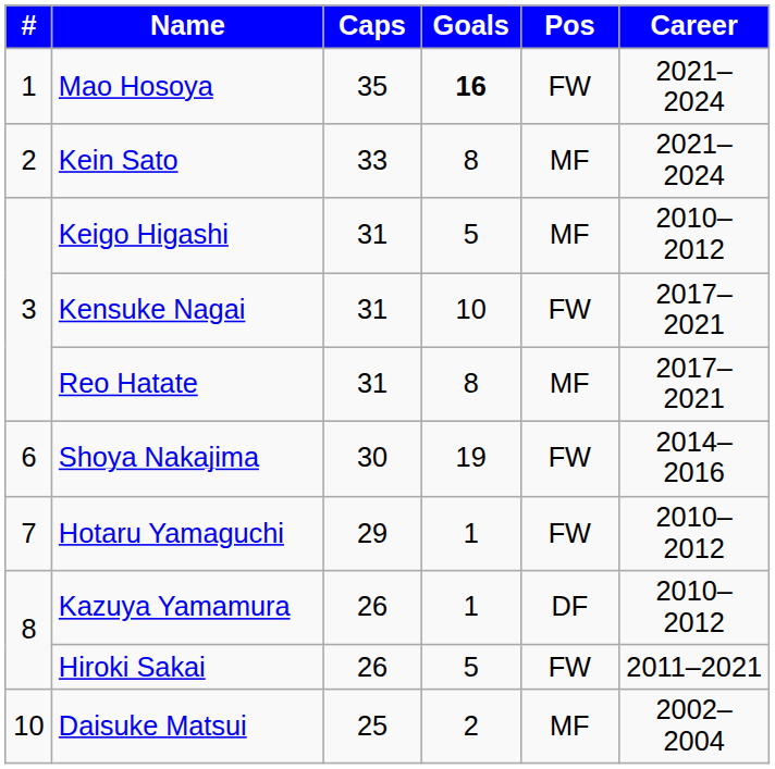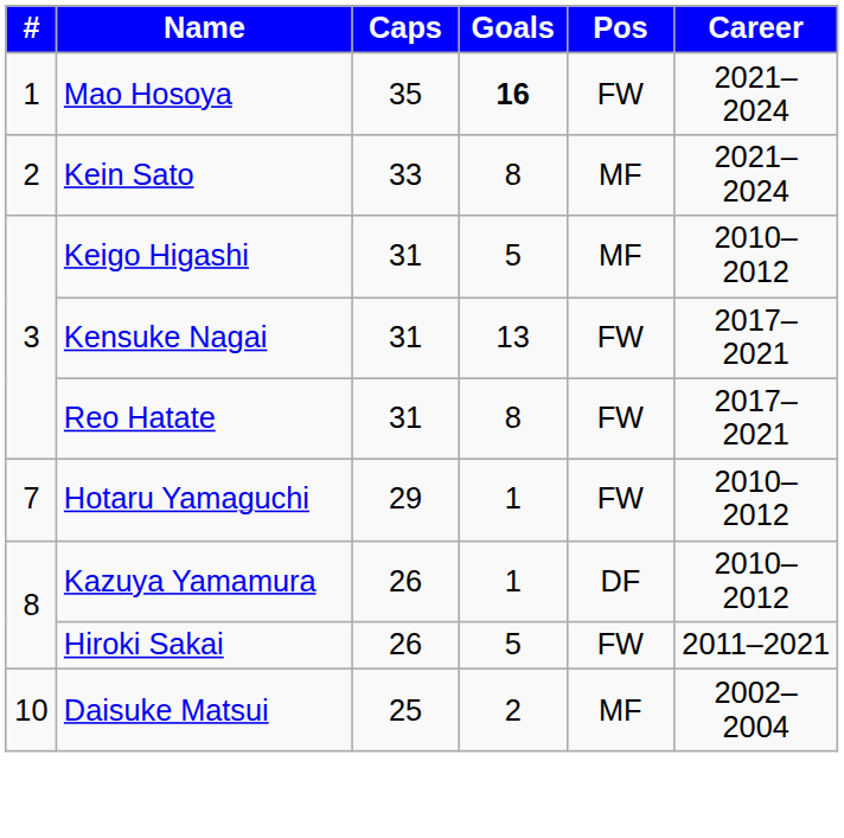 <table class="wikitable sortable" style="text-align:center">
 <tr>
 <th style="width:20px;background:blue;color:white">#</th>
 <th style="width:150px;background:blue;color:white">Name</th>
 <th style="width:50px;background:blue;color:white">Caps</th>
 <th style="width:50px;background:blue;color:white">Goals</th>
 <th style="width:50px;background:blue;color:white">Pos</th>
 <th style="width:80px;background:blue;color:white">Career</th>
 </tr>
 <tr>
 <td>1</td>
 <td style="text-align:left"><a href='#'>Mao Hosoya</a></td>
 <td>35</td>
 <td><strong>16</strong></td>
 <td>FW</td>
 <td>2021–2024</td>
 </tr>
 <tr>
 <td>2</td>
 <td style="text-align:left"><a href='#'>Kein Sato</a></td>
 <td>33</td>
 <td>8</td>
 <td>MF</td>
 <td>2021–2024</td>
 </tr>
 <tr>
 <td rowspan="3">3</td>
 <td style="text-align:left"><a href='#'>Keigo Higashi</a></td>
 <td>31</td>
 <td>5</td>
 <td>MF</td>
 <td>2010–2012</td>
 </tr>
 <tr>
 <td style="text-align:left"><a href='#'>Kensuke Nagai</a></td>
 <td>31</td>
-<td>10</td>
+<td>13</td>
 <td>FW</td>
 <td>2017–2021</td>
 </tr>
 <tr>
 <td style="text-align:left"><a href='#'>Reo Hatate</a></td>
 <td>31</td>
 <td>8</td>
-<td>MF</td>
+<td>FW</td>
 <td>2017–2021</td>
-</tr>
-<tr>
-<td>6</td>
-<td style="text-align:left"><a href='#'>Shoya Nakajima</a></td>
-<td>30</td>
-<td>19</td>
-<td>FW</td>
-<td>2014–2016</td>
 </tr>
 <tr>
 <td>7</td>
 <td style="text-align:left"><a href='#'>Hotaru Yamaguchi</a></td>
 <td>29</td>
 <td>1</td>
 <td>FW</td>
 <td>2010–2012</td>
 </tr>
 <tr>
 <td rowspan="2">8</td>
 <td style="text-align:left"><a href='#'>Kazuya Yamamura</a></td>
 <td>26</td>
 <td>1</td>
 <td>DF</td>
 <td>2010–2012</td>
 </tr>
 <tr>
 <td style="text-align:left"><a href='#'>Hiroki Sakai</a></td>
 <td>26</td>
 <td>5</td>
 <td>FW</td>
 <td>2011–2021</td>
 </tr>
 <tr>
 <td>10</td>
 <td style="text-align:left"><a href='#'>Daisuke Matsui</a></td>
 <td>25</td>
 <td>2</td>
 <td>MF</td>
 <td>2002–2004</td>
 </tr>
 </table>
